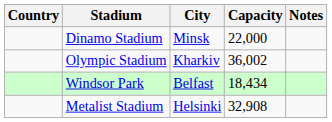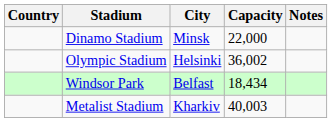 <table class="wikitable sortable">
 <tr>
 <th>Country</th>
 <th>Stadium</th>
 <th>City</th>
 <th>Capacity</th>
 <th>Notes</th>
 </tr>
 <tr>
 <td></td>
 <td><a href='#'>Dinamo Stadium</a></td>
 <td><a href='#'>Minsk</a></td>
 <td>22,000</td>
 <td></td>
 </tr>
 <tr>
 <td></td>
 <td><a href='#'>Olympic Stadium</a></td>
-<td><a href='#'>Kharkiv</a></td>
+<td><a href='#'>Helsinki</a></td>
 <td>36,002</td>
 <td></td>
 </tr>
 <tr bgcolor=#ccffcc>
 <td></td>
 <td><a href='#'>Windsor Park</a></td>
 <td><a href='#'>Belfast</a></td>
 <td>18,434</td>
 <td></td>
 </tr>
 <tr>
 <td></td>
 <td><a href='#'>Metalist Stadium</a></td>
-<td><a href='#'>Helsinki</a></td>
-<td>32,908</td>
+<td><a href='#'>Kharkiv</a></td>
+<td>40,003</td>
 <td></td>
 </tr>
 </table>
